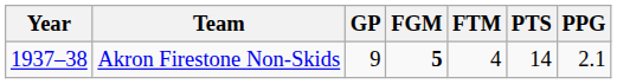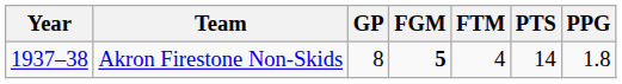 <table class="wikitable sortable" style="font-size:95%; text-align:right;">
 <tr>
 <th>Year</th>
 <th>Team</th>
 <th>GP</th>
 <th>FGM</th>
 <th>FTM</th>
 <th>PTS</th>
 <th>PPG</th>
 </tr>
 <tr>
 <td style="text-align:left;"><a href='#'>1937–38</a></td>
 <td style="text-align:left;"><a href='#'>Akron Firestone Non-Skids</a></td>
-<td>9</td>
+<td>8</td>
 <td><strong>5</strong></td>
 <td>4</td>
 <td>14</td>
-<td>2.1</td>
+<td>1.8</td>
 </tr>
 </table>
